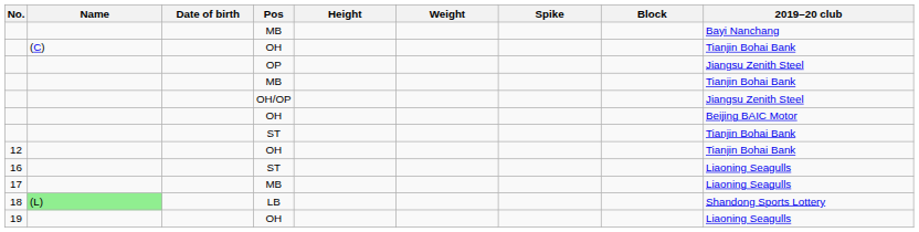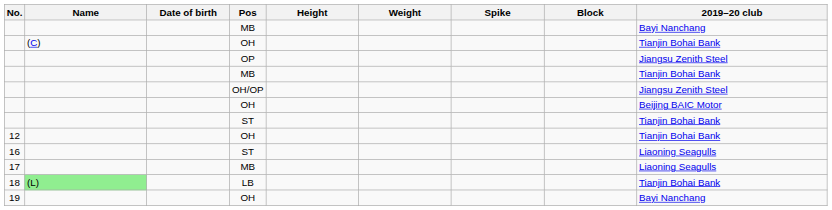 <table class="wikitable sortable" style="font-size:90%; text-align:center;">
 <tr>
 <th>No.</th>
 <th style="width:12em">Name</th>
 <th style="width:8em">Date of birth</th>
 <th>Pos</th>
 <th style="width:9em">Height</th>
 <th style="width:9em">Weight</th>
 <th style="width:9em">Spike</th>
 <th style="width:9em">Block</th>
 <th style="width:19em">2019–20 club</th>
 </tr>
 <tr>
 <td></td>
 <td align=left></td>
 <td align=right></td>
 <td>MB</td>
 <td></td>
 <td></td>
 <td></td>
 <td></td>
 <td align=left> <a href='#'>Bayi Nanchang</a></td>
 </tr>
 <tr>
 <td></td>
 <td align=left> (<a href='#'>C</a>)</td>
 <td align=right></td>
 <td>OH</td>
 <td></td>
 <td></td>
 <td></td>
 <td></td>
 <td align=left> <a href='#'>Tianjin Bohai Bank</a></td>
 </tr>
 <tr>
 <td></td>
 <td align=left></td>
 <td align=right></td>
 <td>OP</td>
 <td></td>
 <td></td>
 <td></td>
 <td></td>
 <td align=left> <a href='#'>Jiangsu Zenith Steel</a></td>
 </tr>
 <tr>
 <td></td>
 <td align=left></td>
 <td align=right></td>
 <td>MB</td>
 <td></td>
 <td></td>
 <td></td>
 <td></td>
 <td align=left> <a href='#'>Tianjin Bohai Bank</a></td>
 </tr>
 <tr>
 <td></td>
 <td align=left></td>
 <td align=right></td>
 <td>OH/OP</td>
 <td></td>
 <td></td>
 <td></td>
 <td></td>
 <td align=left> <a href='#'>Jiangsu Zenith Steel</a></td>
 </tr>
 <tr>
 <td></td>
 <td align=left></td>
 <td align=right></td>
 <td>OH</td>
 <td></td>
 <td></td>
 <td></td>
 <td></td>
 <td align=left> <a href='#'>Beijing BAIC Motor</a></td>
 </tr>
 <tr>
 <td></td>
 <td align=left></td>
 <td align=right></td>
 <td>ST</td>
 <td></td>
 <td></td>
 <td></td>
 <td></td>
 <td align=left> <a href='#'>Tianjin Bohai Bank</a></td>
 </tr>
 <tr>
 <td>12</td>
 <td align=left></td>
 <td align=right></td>
 <td>OH</td>
 <td></td>
 <td></td>
 <td></td>
 <td></td>
 <td align=left> <a href='#'>Tianjin Bohai Bank</a></td>
 </tr>
 <tr>
 <td>16</td>
 <td align=left></td>
 <td align=right></td>
 <td>ST</td>
 <td></td>
 <td></td>
 <td></td>
 <td></td>
 <td align=left> <a href='#'>Liaoning Seagulls</a></td>
 </tr>
 <tr>
 <td>17</td>
 <td align=left></td>
 <td align=right></td>
 <td>MB</td>
 <td></td>
 <td></td>
 <td></td>
 <td></td>
 <td align=left> <a href='#'>Liaoning Seagulls</a></td>
 </tr>
 <tr>
 <td>18</td>
 <td align=left style="background: lightgreen;"> (L)</td>
 <td align=right></td>
 <td>LB</td>
 <td></td>
 <td></td>
 <td></td>
 <td></td>
-<td align=left> <a href='#'>Shandong Sports Lottery</a></td>
+<td align=left> <a href='#'>Tianjin Bohai Bank</a></td>
 </tr>
 <tr>
 <td>19</td>
 <td align=left></td>
 <td align=right></td>
 <td>OH</td>
 <td></td>
 <td></td>
 <td></td>
 <td></td>
-<td align=left> <a href='#'>Liaoning Seagulls</a></td>
+<td align=left> <a href='#'>Bayi Nanchang</a></td>
 </tr>
 </table>
